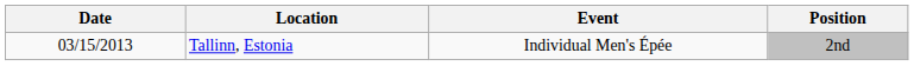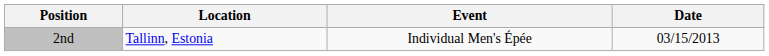 <table class="wikitable" width="50%" style="font-size:90%; text-align:center;">
 <tr>
-<th>Date</th>
+<th>Position</th>
 <th>Location</th>
 <th>Event</th>
-<th>Position</th>
+<th>Date</th>
 </tr>
 <tr>
-<td>03/15/2013</td>
+<td bgcolor="silver">2nd</td>
 <td rowspan="1" align="left"> <a href='#'>Tallinn</a>, <a href='#'>Estonia</a></td>
 <td>Individual Men's Épée</td>
-<td bgcolor="silver">2nd</td>
+<td>03/15/2013</td>
 </tr>
 </table>
